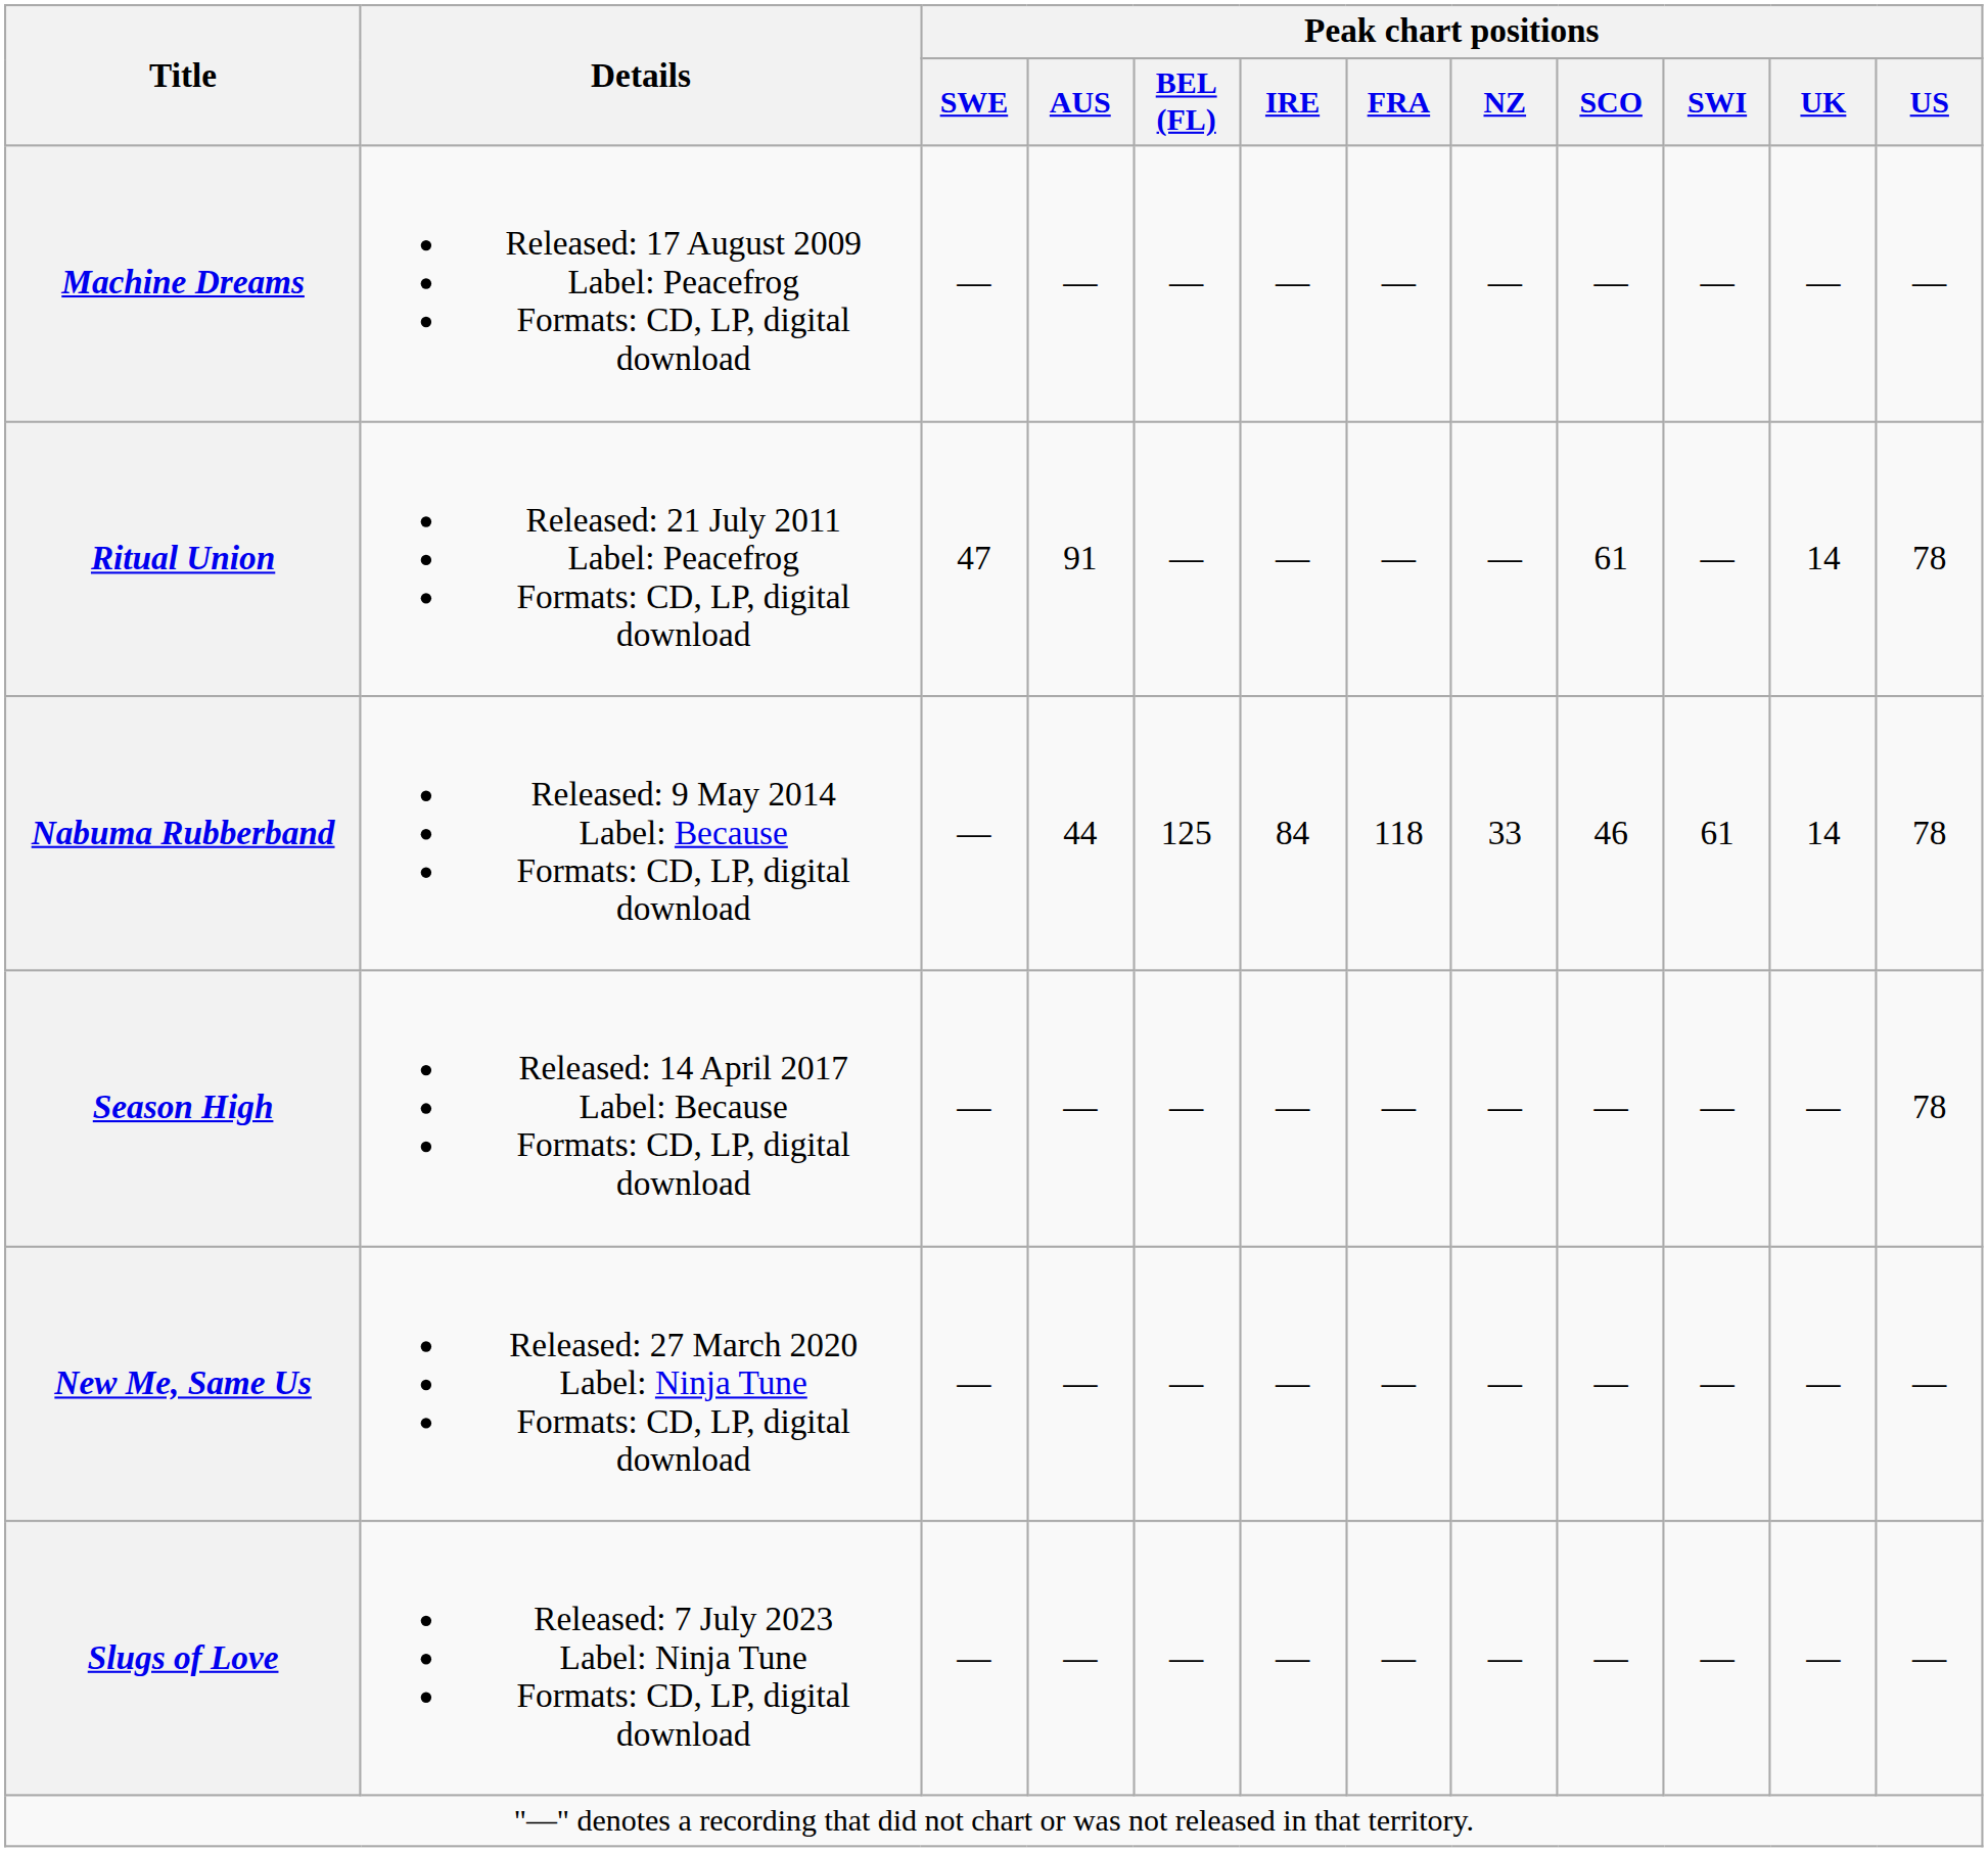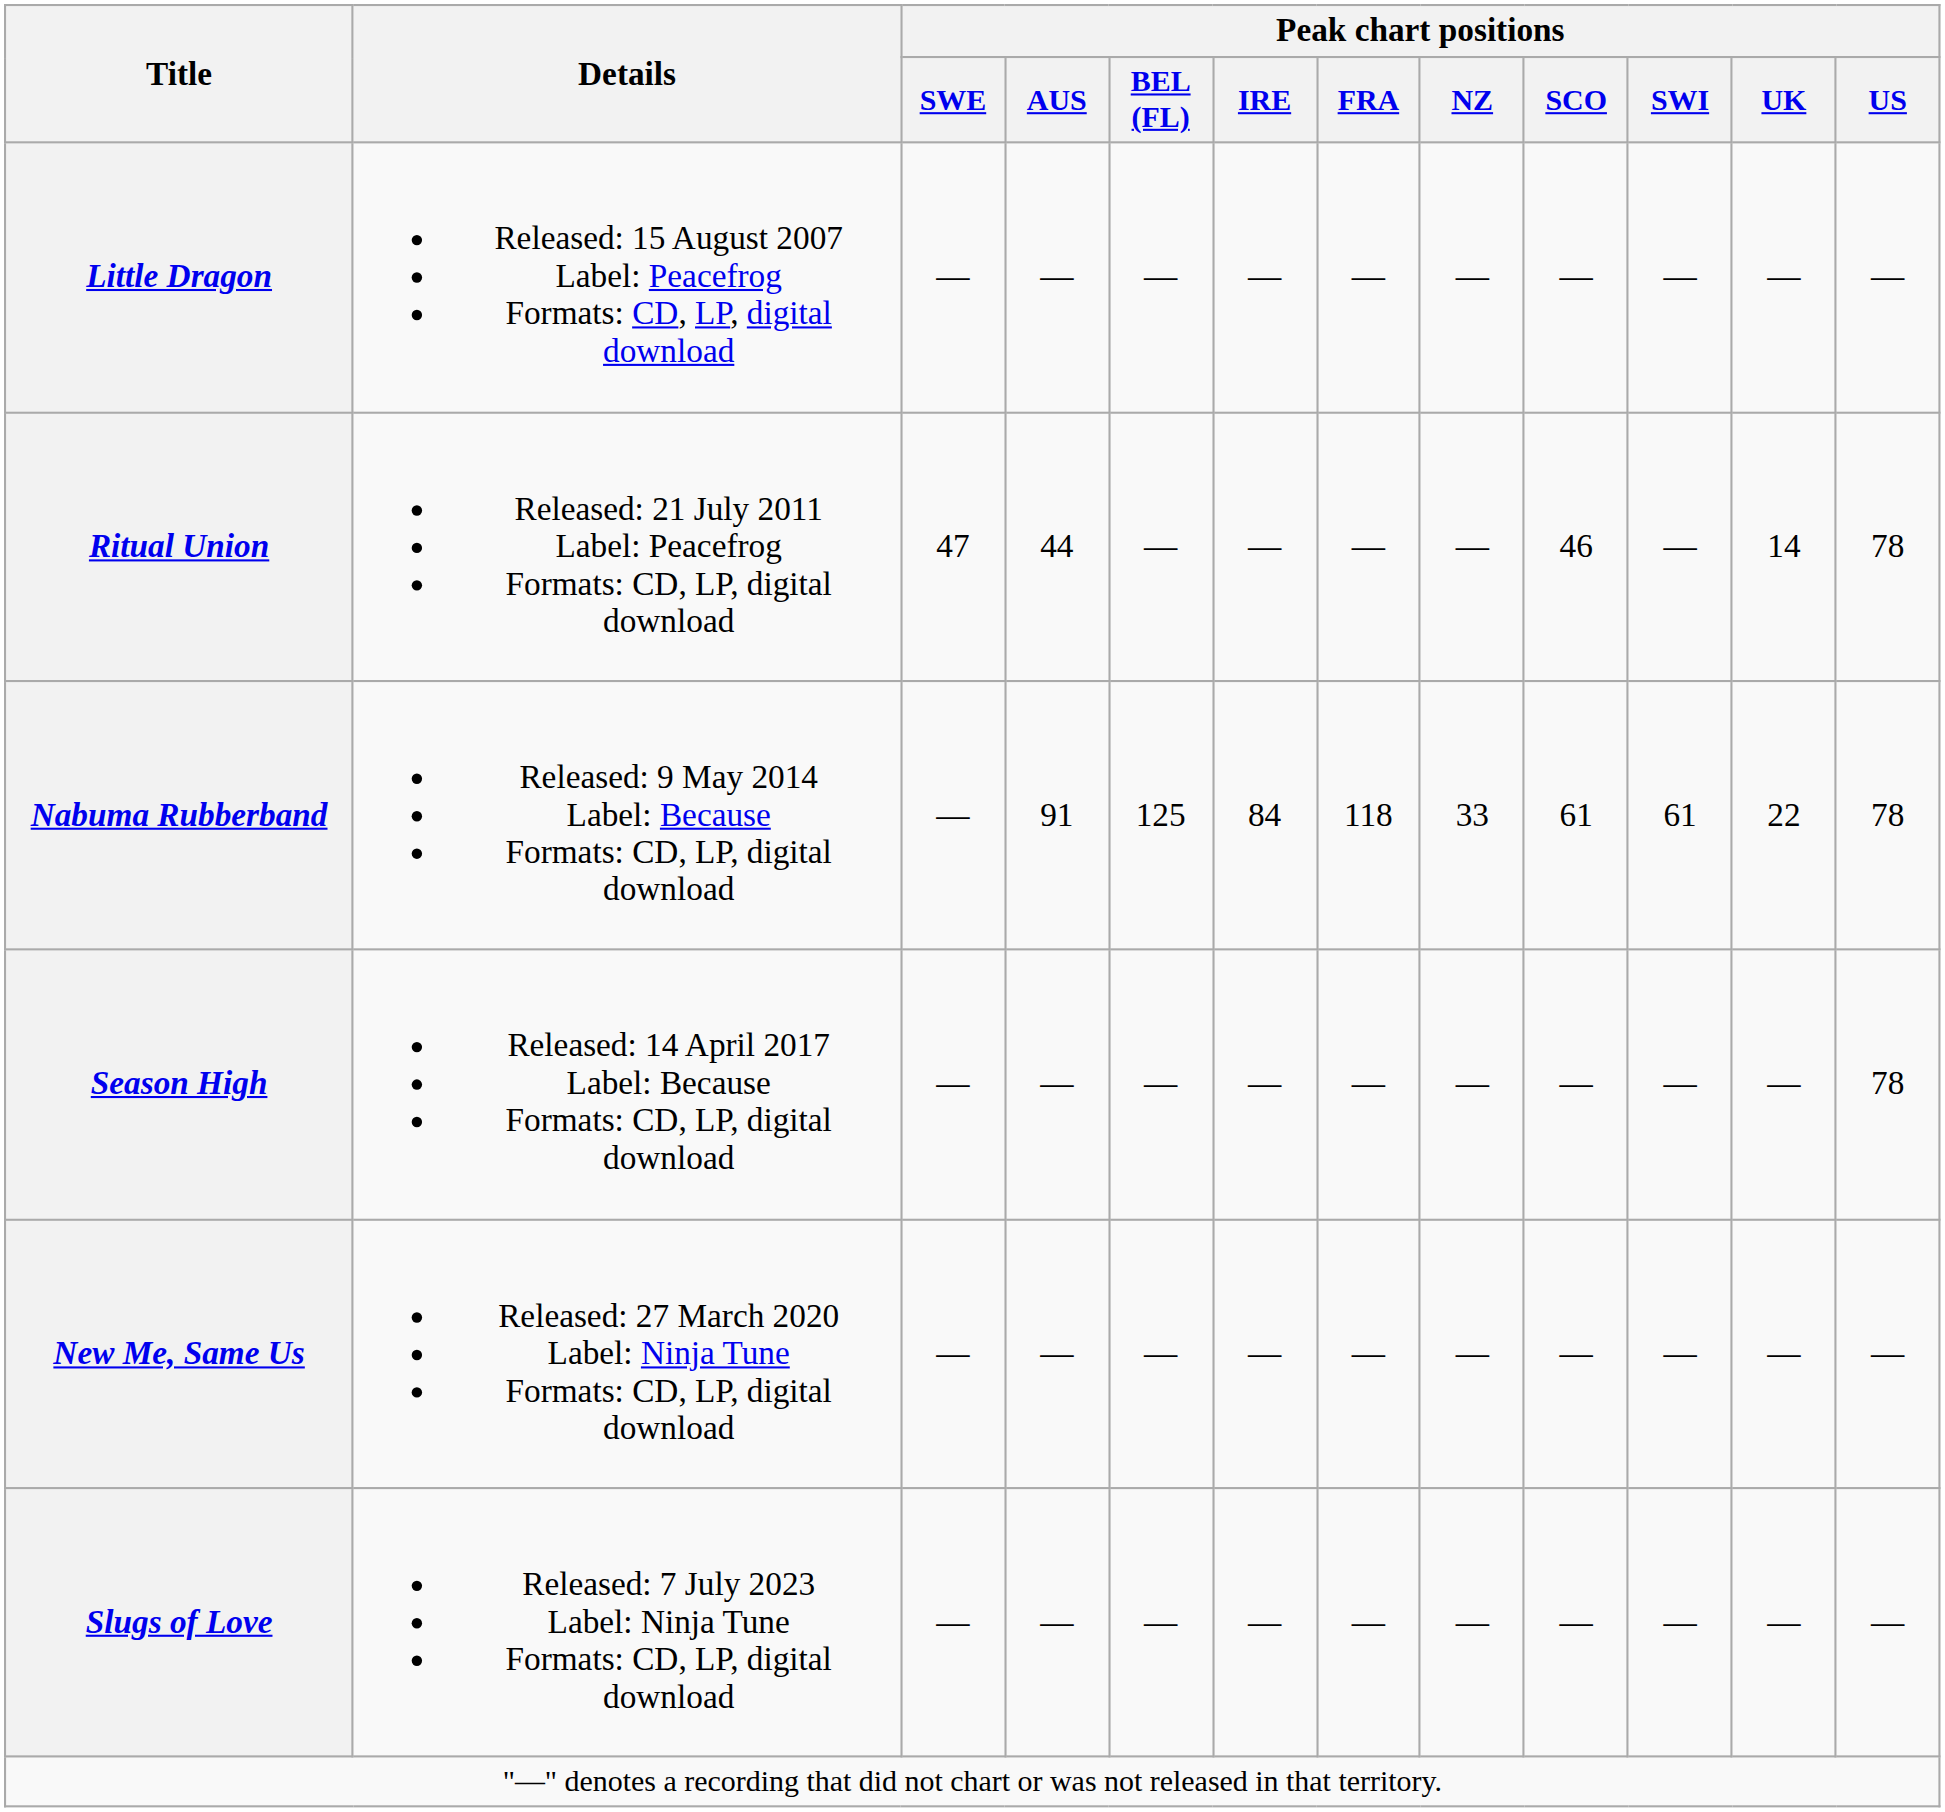 <table class="wikitable plainrowheaders" style="text-align:center">
 <tr>
 <th scope="col" rowspan="2" style="width:10em;">Title</th>
 <th scope="col" rowspan="2" style="width:16em;">Details</th>
 <th scope="col" colspan="10">Peak chart positions</th>
 </tr>
 <tr>
 <th scope="col" style="width:3em;font-size:90%;"><a href='#'>SWE</a><br></th>
 <th scope="col" style="width:3em;font-size:90%;"><a href='#'>AUS</a><br></th>
 <th scope="col" style="width:3em;font-size:90%;"><a href='#'>BEL<br>(FL)</a><br></th>
 <th scope="col" style="width:3em;font-size:90%;"><a href='#'>IRE</a><br></th>
 <th scope="col" style="width:3em;font-size:90%;"><a href='#'>FRA</a><br></th>
 <th scope="col" style="width:3em;font-size:90%;"><a href='#'>NZ</a><br></th>
 <th scope="col" style="width:3em;font-size:90%;"><a href='#'>SCO</a><br></th>
 <th scope="col" style="width:3em;font-size:90%;"><a href='#'>SWI</a><br></th>
 <th scope="col" style="width:3em;font-size:90%;"><a href='#'>UK</a><br></th>
 <th scope="col" style="width:3em;font-size:90%;"><a href='#'>US</a><br></th>
 </tr>
 <tr>
-<th scope="row"><em><a href='#'>Machine Dreams</a></em></th>
-<td><br><ul><li>Released: 17 August 2009</li><li>Label: Peacefrog</li><li>Formats: CD, LP, digital download</li></ul></td>
+<th scope="row"><em><a href='#'>Little Dragon</a></em></th>
+<td><br><ul><li>Released: 15 August 2007</li><li>Label: <a href='#'>Peacefrog</a></li><li>Formats: <a href='#'>CD</a>, <a href='#'>LP</a>, <a href='#'>digital download</a></li></ul></td>
 <td>—</td>
 <td>—</td>
 <td>—</td>
 <td>—</td>
 <td>—</td>
 <td>—</td>
 <td>—</td>
 <td>—</td>
 <td>—</td>
 <td>—</td>
 </tr>
 <tr>
 <th scope="row"><em><a href='#'>Ritual Union</a></em></th>
 <td><br><ul><li>Released: 21 July 2011</li><li>Label: Peacefrog</li><li>Formats: CD, LP, digital download</li></ul></td>
 <td>47</td>
-<td>91</td>
+<td>44</td>
 <td>—</td>
 <td>—</td>
 <td>—</td>
 <td>—</td>
-<td>61</td>
+<td>46</td>
 <td>—</td>
 <td>14</td>
 <td>78</td>
 </tr>
 <tr>
 <th scope="row"><em><a href='#'>Nabuma Rubberband</a></em></th>
 <td><br><ul><li>Released: 9 May 2014</li><li>Label: <a href='#'>Because</a></li><li>Formats: CD, LP, digital download</li></ul></td>
 <td>—</td>
-<td>44</td>
+<td>91</td>
 <td>125</td>
 <td>84</td>
 <td>118</td>
 <td>33</td>
-<td>46</td>
 <td>61</td>
-<td>14</td>
+<td>61</td>
+<td>22</td>
 <td>78</td>
 </tr>
 <tr>
 <th scope="row"><em><a href='#'>Season High</a></em></th>
 <td><br><ul><li>Released: 14 April 2017</li><li>Label: Because</li><li>Formats: CD, LP, digital download</li></ul></td>
 <td>—</td>
 <td>—</td>
 <td>—</td>
 <td>—</td>
 <td>—</td>
 <td>—</td>
 <td>—</td>
 <td>—</td>
 <td>—</td>
 <td>78</td>
 </tr>
 <tr>
 <th scope="row"><em><a href='#'>New Me, Same Us</a></em></th>
 <td><br><ul><li>Released: 27 March 2020</li><li>Label: <a href='#'>Ninja Tune</a></li><li>Formats: CD, LP, digital download</li></ul></td>
 <td>—</td>
 <td>—</td>
 <td>—</td>
 <td>—</td>
 <td>—</td>
 <td>—</td>
 <td>—</td>
 <td>—</td>
 <td>—</td>
 <td>—</td>
 </tr>
 <tr>
 <th scope="row"><em><a href='#'>Slugs of Love</a></em></th>
 <td><br><ul><li>Released: 7 July 2023</li><li>Label: Ninja Tune</li><li>Formats: CD, LP, digital download</li></ul></td>
 <td>—</td>
 <td>—</td>
 <td>—</td>
 <td>—</td>
 <td>—</td>
 <td>—</td>
 <td>—</td>
 <td>—</td>
 <td>—</td>
 <td>—</td>
 </tr>
 <tr>
 <td colspan="12" style="font-size:90%">"—" denotes a recording that did not chart or was not released in that territory.</td>
 </tr>
 </table>
